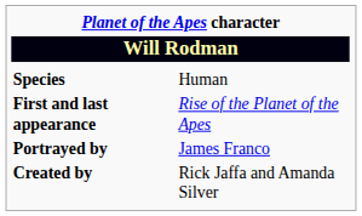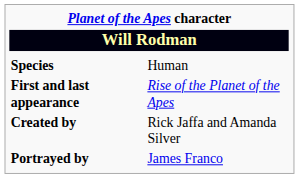 <table class="infobox" style="width: 21em; font-size: 90%; text-align: left">
 <tr>
 <th colspan="2" style="text-align:center;"><em><a href='#'>Planet of the Apes</a></em> character</th>
 </tr>
 <tr>
 <th colspan="2" style="text-align:center; font-size: larger; background-color: #001; color: #ffa;">Will Rodman</th>
 </tr>
 <tr>
 <td colspan="2" style="text-align:center;"></td>
 </tr>
 <tr>
 <th>Species</th>
 <td>Human</td>
 </tr>
 <tr>
 <th>First and last appearance</th>
 <td><em><a href='#'>Rise of the Planet of the Apes</a></em></td>
 </tr>
 <tr>
+<th>Created by</th>
+<td>Rick Jaffa and Amanda Silver</td>
+</tr>
+<tr>
 <th>Portrayed by</th>
 <td><a href='#'>James Franco</a></td>
 </tr>
-<tr>
-<th>Created by</th>
-<td>Rick Jaffa and Amanda Silver</td>
-</tr>
 </table>
